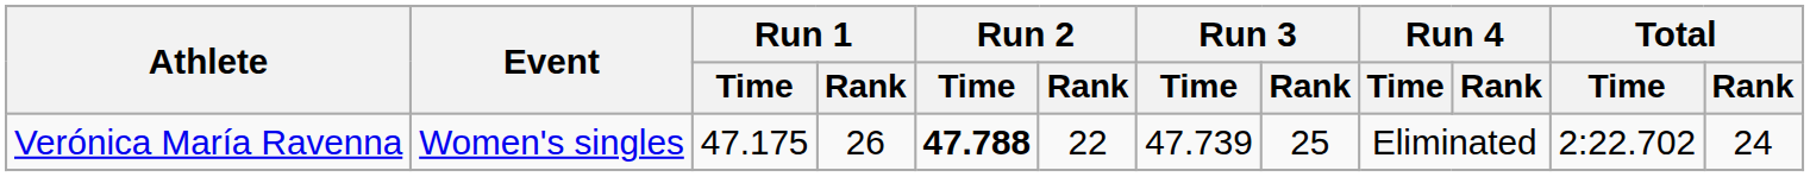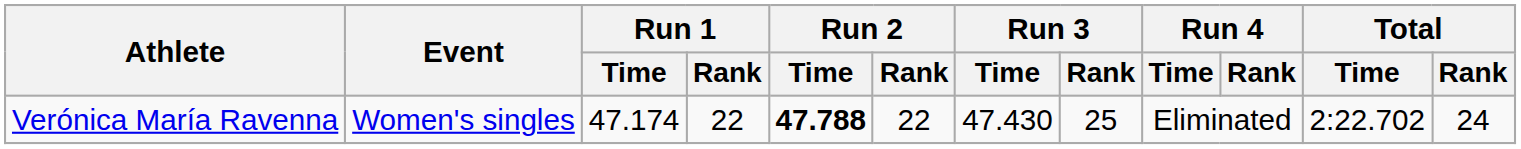 <table class="wikitable" style="font-size:90%">
 <tr>
 <th rowspan="2">Athlete</th>
 <th rowspan="2">Event</th>
 <th colspan=2>Run 1</th>
 <th colspan=2>Run 2</th>
 <th colspan=2>Run 3</th>
 <th colspan=2>Run 4</th>
 <th colspan=2>Total</th>
 </tr>
 <tr style="font-size:95%">
 <th>Time</th>
 <th>Rank</th>
 <th>Time</th>
 <th>Rank</th>
 <th>Time</th>
 <th>Rank</th>
 <th>Time</th>
 <th>Rank</th>
 <th>Time</th>
 <th>Rank</th>
 </tr>
 <tr align=center>
 <td align=left><a href='#'>Verónica María Ravenna</a></td>
 <td align=left><a href='#'>Women's singles</a></td>
-<td>47.175</td>
-<td>26</td>
+<td>47.174</td>
+<td>22</td>
 <td><strong>47.788</strong></td>
 <td>22</td>
-<td>47.739</td>
+<td>47.430</td>
 <td>25</td>
 <td colspan=2>Eliminated</td>
 <td>2:22.702</td>
 <td>24</td>
 </tr>
 </table>
